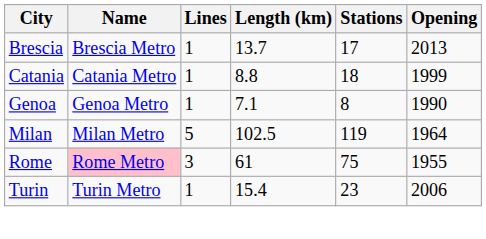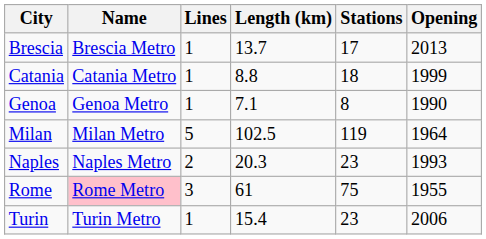 <table class="wikitable sortable">
 <tr>
 <th>City</th>
 <th>Name</th>
 <th>Lines</th>
 <th>Length (km)</th>
 <th>Stations</th>
 <th>Opening</th>
 </tr>
 <tr>
 <td><a href='#'>Brescia</a></td>
 <td><a href='#'>Brescia Metro</a></td>
 <td>1</td>
 <td>13.7</td>
 <td>17</td>
 <td>2013</td>
 </tr>
 <tr>
 <td><a href='#'>Catania</a></td>
 <td><a href='#'>Catania Metro</a></td>
 <td>1</td>
 <td>8.8</td>
 <td>18</td>
 <td>1999</td>
 </tr>
 <tr>
 <td><a href='#'>Genoa</a></td>
 <td><a href='#'>Genoa Metro</a></td>
 <td>1</td>
 <td>7.1</td>
 <td>8</td>
 <td>1990</td>
 </tr>
 <tr>
 <td><a href='#'>Milan</a></td>
 <td><a href='#'>Milan Metro</a></td>
 <td>5</td>
 <td>102.5</td>
 <td>119</td>
 <td>1964</td>
 </tr>
 <tr>
+<td><a href='#'>Naples</a></td>
+<td><a href='#'>Naples Metro</a></td>
+<td>2</td>
+<td>20.3</td>
+<td>23</td>
+<td>1993</td>
+</tr>
+<tr>
 <td><a href='#'>Rome</a></td>
 <td style="background: pink;"><a href='#'>Rome Metro</a></td>
 <td>3</td>
 <td>61</td>
 <td>75</td>
 <td>1955</td>
 </tr>
 <tr>
 <td><a href='#'>Turin</a></td>
 <td><a href='#'>Turin Metro</a></td>
 <td>1</td>
 <td>15.4</td>
 <td>23</td>
 <td>2006</td>
 </tr>
 </table>
